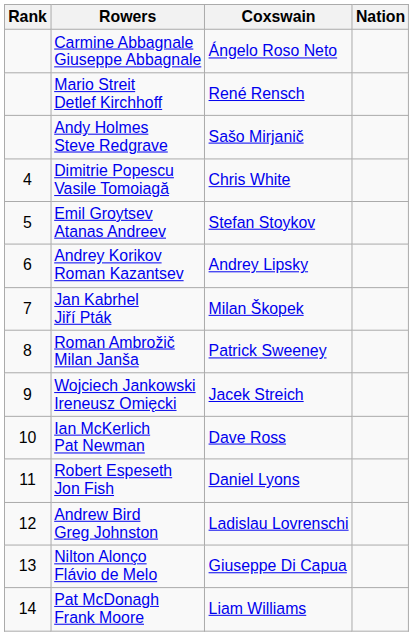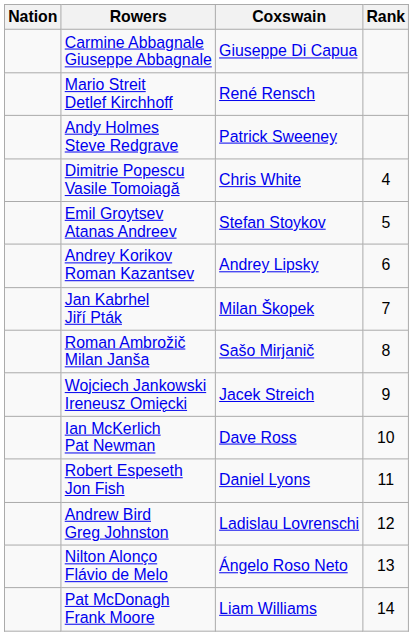 <table class="wikitable sortable">
 <tr>
-<th>Rank</th>
+<th>Nation</th>
 <th>Rowers</th>
 <th>Coxswain</th>
-<th>Nation</th>
+<th>Rank</th>
 </tr>
 <tr>
+<td></td>
+<td><a href='#'>Carmine Abbagnale</a><br><a href='#'>Giuseppe Abbagnale</a></td>
+<td><a href='#'>Giuseppe Di Capua</a></td>
 <td align=center></td>
-<td><a href='#'>Carmine Abbagnale</a><br><a href='#'>Giuseppe Abbagnale</a></td>
-<td><a href='#'>Ángelo Roso Neto</a></td>
-<td></td>
 </tr>
 <tr>
-<td align=center></td>
+<td></td>
 <td><a href='#'>Mario Streit</a><br><a href='#'>Detlef Kirchhoff</a></td>
 <td><a href='#'>René Rensch</a></td>
-<td></td>
+<td align=center></td>
 </tr>
 <tr>
+<td></td>
+<td><a href='#'>Andy Holmes</a><br><a href='#'>Steve Redgrave</a></td>
+<td><a href='#'>Patrick Sweeney</a></td>
 <td align=center></td>
-<td><a href='#'>Andy Holmes</a><br><a href='#'>Steve Redgrave</a></td>
-<td><a href='#'>Sašo Mirjanič</a></td>
-<td></td>
 </tr>
 <tr>
-<td align=center>4</td>
+<td></td>
 <td><a href='#'>Dimitrie Popescu</a><br><a href='#'>Vasile Tomoiagă</a></td>
 <td><a href='#'>Chris White</a></td>
-<td></td>
+<td align=center>4</td>
 </tr>
 <tr>
-<td align=center>5</td>
+<td></td>
 <td><a href='#'>Emil Groytsev</a><br><a href='#'>Atanas Andreev</a></td>
 <td><a href='#'>Stefan Stoykov</a></td>
-<td></td>
+<td align=center>5</td>
 </tr>
 <tr>
-<td align=center>6</td>
+<td></td>
 <td><a href='#'>Andrey Korikov</a><br><a href='#'>Roman Kazantsev</a></td>
 <td><a href='#'>Andrey Lipsky</a></td>
-<td></td>
+<td align=center>6</td>
 </tr>
 <tr>
-<td align=center>7</td>
+<td></td>
 <td><a href='#'>Jan Kabrhel</a><br><a href='#'>Jiří Pták</a></td>
 <td><a href='#'>Milan Škopek</a></td>
-<td></td>
+<td align=center>7</td>
 </tr>
 <tr>
+<td></td>
+<td><a href='#'>Roman Ambrožič</a><br><a href='#'>Milan Janša</a></td>
+<td><a href='#'>Sašo Mirjanič</a></td>
 <td align=center>8</td>
-<td><a href='#'>Roman Ambrožič</a><br><a href='#'>Milan Janša</a></td>
-<td><a href='#'>Patrick Sweeney</a></td>
-<td></td>
 </tr>
 <tr>
-<td align=center>9</td>
+<td></td>
 <td><a href='#'>Wojciech Jankowski</a><br><a href='#'>Ireneusz Omięcki</a></td>
 <td><a href='#'>Jacek Streich</a></td>
-<td></td>
+<td align=center>9</td>
 </tr>
 <tr>
-<td align=center>10</td>
+<td></td>
 <td><a href='#'>Ian McKerlich</a><br><a href='#'>Pat Newman</a></td>
 <td><a href='#'>Dave Ross</a></td>
-<td></td>
+<td align=center>10</td>
 </tr>
 <tr>
-<td align=center>11</td>
+<td></td>
 <td><a href='#'>Robert Espeseth</a><br><a href='#'>Jon Fish</a></td>
 <td><a href='#'>Daniel Lyons</a></td>
-<td></td>
+<td align=center>11</td>
 </tr>
 <tr>
-<td align=center>12</td>
+<td></td>
 <td><a href='#'>Andrew Bird</a><br><a href='#'>Greg Johnston</a></td>
 <td><a href='#'>Ladislau Lovrenschi</a></td>
-<td></td>
+<td align=center>12</td>
 </tr>
 <tr>
+<td></td>
+<td><a href='#'>Nilton Alonço</a><br><a href='#'>Flávio de Melo</a></td>
+<td><a href='#'>Ángelo Roso Neto</a></td>
 <td align=center>13</td>
-<td><a href='#'>Nilton Alonço</a><br><a href='#'>Flávio de Melo</a></td>
-<td><a href='#'>Giuseppe Di Capua</a></td>
-<td></td>
 </tr>
 <tr>
-<td align=center>14</td>
+<td></td>
 <td><a href='#'>Pat McDonagh</a><br><a href='#'>Frank Moore</a></td>
 <td><a href='#'>Liam Williams</a></td>
-<td></td>
+<td align=center>14</td>
 </tr>
 </table>
